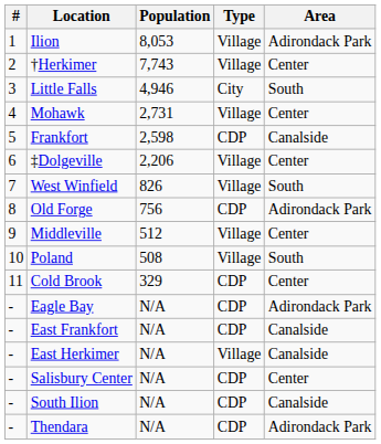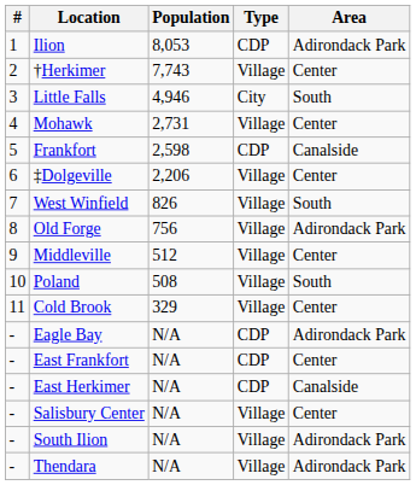 <table class="wikitable sortable">
 <tr>
 <th>#</th>
 <th>Location</th>
 <th>Population</th>
 <th>Type</th>
 <th>Area</th>
 </tr>
 <tr>
 <td>1</td>
 <td><a href='#'>Ilion</a></td>
 <td>8,053</td>
-<td>Village</td>
+<td>CDP</td>
 <td>Adirondack Park</td>
 </tr>
 <tr>
 <td>2</td>
 <td>†<a href='#'>Herkimer</a></td>
 <td>7,743</td>
 <td>Village</td>
 <td>Center</td>
 </tr>
 <tr>
 <td>3</td>
 <td><a href='#'>Little Falls</a></td>
 <td>4,946</td>
 <td>City</td>
 <td>South</td>
 </tr>
 <tr>
 <td>4</td>
 <td><a href='#'>Mohawk</a></td>
 <td>2,731</td>
 <td>Village</td>
 <td>Center</td>
 </tr>
 <tr>
 <td>5</td>
 <td><a href='#'>Frankfort</a></td>
 <td>2,598</td>
 <td>CDP</td>
 <td>Canalside</td>
 </tr>
 <tr>
 <td>6</td>
 <td>‡<a href='#'>Dolgeville</a></td>
 <td>2,206</td>
 <td>Village</td>
 <td>Center</td>
 </tr>
 <tr>
 <td>7</td>
 <td><a href='#'>West Winfield</a></td>
 <td>826</td>
 <td>Village</td>
 <td>South</td>
 </tr>
 <tr>
 <td>8</td>
 <td><a href='#'>Old Forge</a></td>
 <td>756</td>
-<td>CDP</td>
+<td>Village</td>
 <td>Adirondack Park</td>
 </tr>
 <tr>
 <td>9</td>
 <td><a href='#'>Middleville</a></td>
 <td>512</td>
 <td>Village</td>
 <td>Center</td>
 </tr>
 <tr>
 <td>10</td>
 <td><a href='#'>Poland</a></td>
 <td>508</td>
 <td>Village</td>
 <td>South</td>
 </tr>
 <tr>
 <td>11</td>
 <td><a href='#'>Cold Brook</a></td>
 <td>329</td>
-<td>CDP</td>
+<td>Village</td>
 <td>Center</td>
 </tr>
 <tr>
 <td>-</td>
 <td><a href='#'>Eagle Bay</a></td>
 <td>N/A</td>
 <td>CDP</td>
 <td>Adirondack Park</td>
 </tr>
 <tr>
 <td>-</td>
 <td><a href='#'>East Frankfort</a></td>
 <td>N/A</td>
 <td>CDP</td>
-<td>Canalside</td>
+<td>Center</td>
 </tr>
 <tr>
 <td>-</td>
 <td><a href='#'>East Herkimer</a></td>
 <td>N/A</td>
-<td>Village</td>
+<td>CDP</td>
 <td>Canalside</td>
 </tr>
 <tr>
 <td>-</td>
 <td><a href='#'>Salisbury Center</a></td>
 <td>N/A</td>
-<td>CDP</td>
+<td>Village</td>
 <td>Center</td>
 </tr>
 <tr>
 <td>-</td>
 <td><a href='#'>South Ilion</a></td>
 <td>N/A</td>
-<td>CDP</td>
-<td>Canalside</td>
+<td>Village</td>
+<td>Adirondack Park</td>
 </tr>
 <tr>
 <td>-</td>
 <td><a href='#'>Thendara</a></td>
 <td>N/A</td>
-<td>CDP</td>
+<td>Village</td>
 <td>Adirondack Park</td>
 </tr>
 </table>
